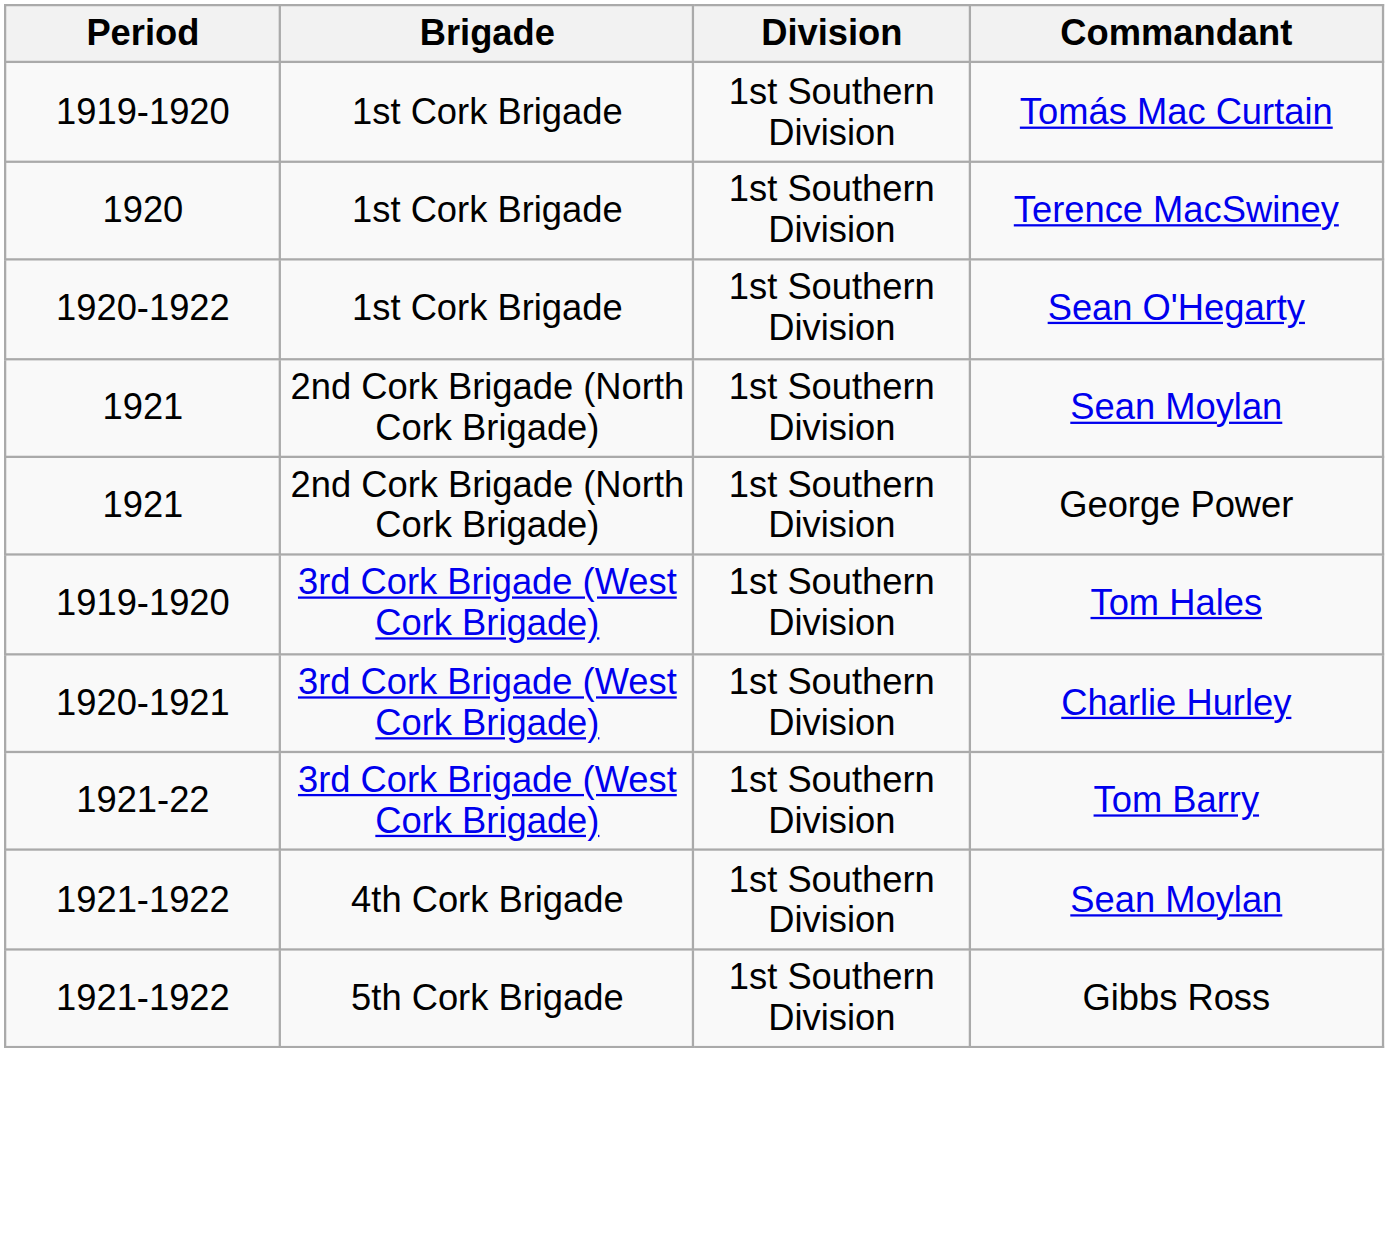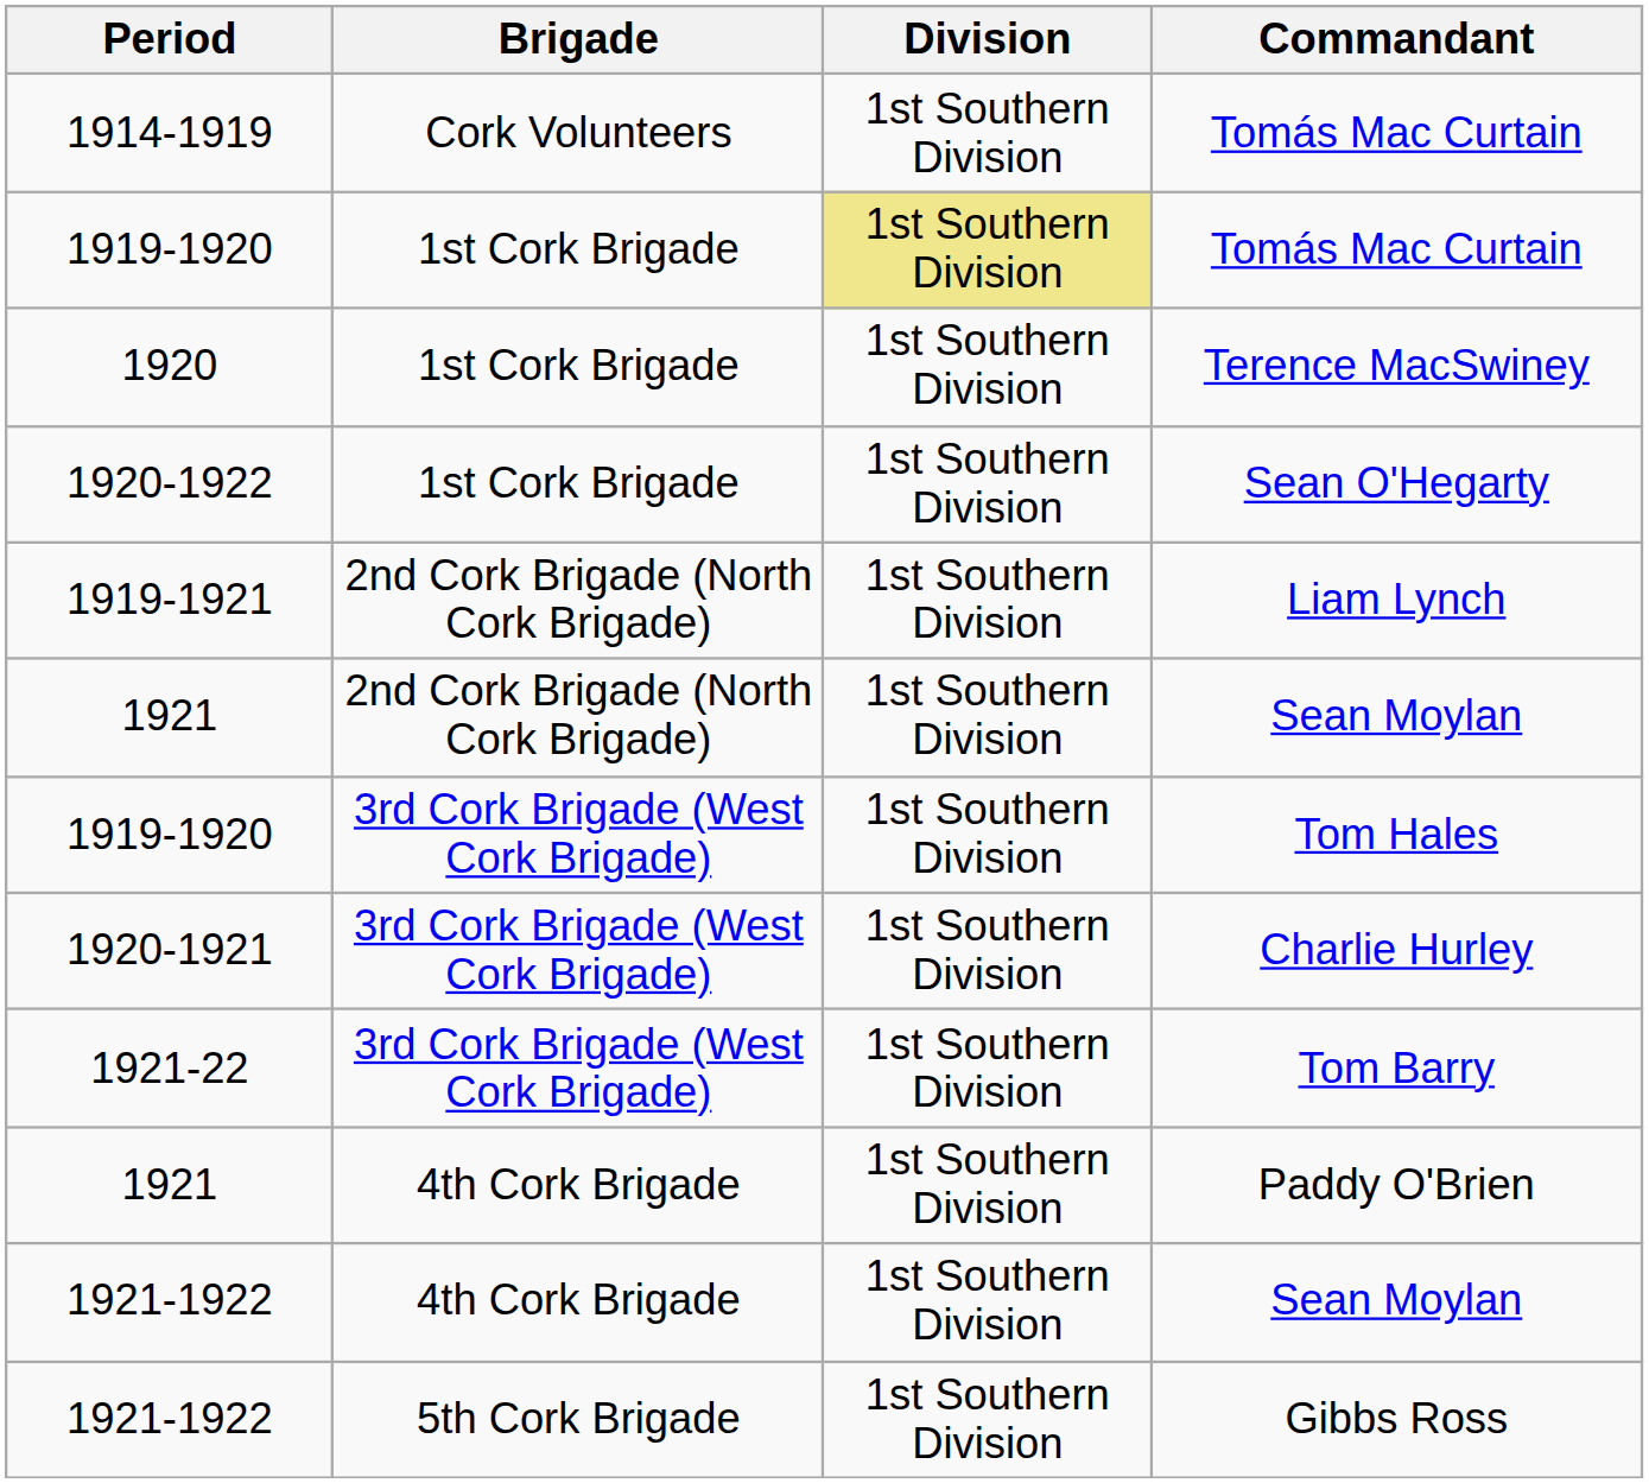 <table class="wikitable sortable" style="text-align:right">
 <tr>
 <th width="20%">Period</th>
 <th width="30%">Brigade</th>
 <th width="20%">Division</th>
 <th width="30%">Commandant</th>
 </tr>
 <tr>
+<td align="center">1914-1919</td>
+<td align="center">Cork Volunteers</td>
+<td align="center">1st Southern Division</td>
+<td align="center"><a href='#'>Tomás Mac Curtain</a></td>
+</tr>
+<tr>
 <td align="center">1919-1920</td>
 <td align="center">1st Cork Brigade</td>
-<td align="center">1st Southern Division</td>
+<td align="center" style="background: khaki;">1st Southern Division</td>
 <td align="center"><a href='#'>Tomás Mac Curtain</a></td>
 </tr>
 <tr>
 <td align="center">1920</td>
 <td align="center">1st Cork Brigade</td>
 <td align="center">1st Southern Division</td>
 <td align="center"><a href='#'>Terence MacSwiney</a></td>
 </tr>
 <tr>
 <td align="center">1920-1922</td>
 <td align="center">1st Cork Brigade</td>
 <td align="center">1st Southern Division</td>
 <td align="center"><a href='#'>Sean O'Hegarty</a></td>
 </tr>
 <tr>
-<td align="center">1921</td>
+<td align="center">1919-1921</td>
 <td align="center">2nd Cork Brigade (North Cork Brigade)</td>
 <td align="center">1st Southern Division</td>
-<td align="center"><a href='#'>Sean Moylan</a></td>
+<td align="center"><a href='#'>Liam Lynch</a></td>
 </tr>
 <tr>
 <td align="center">1921</td>
 <td align="center">2nd Cork Brigade (North Cork Brigade)</td>
 <td align="center">1st Southern Division</td>
-<td align="center">George Power</td>
+<td align="center"><a href='#'>Sean Moylan</a></td>
 </tr>
 <tr>
 <td align="center">1919-1920</td>
 <td align="center"><a href='#'>3rd Cork Brigade (West Cork Brigade)</a></td>
 <td align="center">1st Southern Division</td>
 <td align="center"><a href='#'>Tom Hales</a></td>
 </tr>
 <tr>
 <td align="center">1920-1921</td>
 <td align="center"><a href='#'>3rd Cork Brigade (West Cork Brigade)</a></td>
 <td align="center">1st Southern Division</td>
 <td align="center"><a href='#'>Charlie Hurley</a></td>
 </tr>
 <tr>
 <td align="center">1921-22</td>
 <td align="center"><a href='#'>3rd Cork Brigade (West Cork Brigade)</a></td>
 <td align="center">1st Southern Division</td>
 <td align="center"><a href='#'>Tom Barry</a></td>
 </tr>
 <tr>
+<td align="center">1921</td>
+<td align="center">4th Cork Brigade</td>
+<td align="center">1st Southern Division</td>
+<td align="center">Paddy O'Brien</td>
+</tr>
+<tr>
 <td align="center">1921-1922</td>
 <td align="center">4th Cork Brigade</td>
 <td align="center">1st Southern Division</td>
 <td align="center"><a href='#'>Sean Moylan</a></td>
 </tr>
 <tr>
 <td align="center">1921-1922</td>
 <td align="center">5th Cork Brigade</td>
 <td align="center">1st Southern Division</td>
 <td align="center">Gibbs Ross</td>
 </tr>
 </table>
